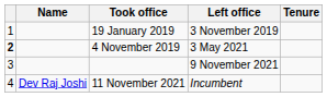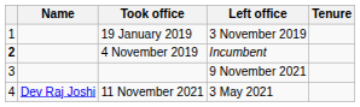 <table class="wikitable sortable">
 <tr>
 <th></th>
 <th>Name</th>
 <th>Took office</th>
 <th>Left office</th>
 <th>Tenure</th>
 </tr>
 <tr>
 <td>1</td>
 <td></td>
 <td>19 January 2019</td>
 <td>3 November 2019</td>
 <td></td>
 </tr>
 <tr>
 <td><strong>2</strong></td>
 <td></td>
 <td>4 November 2019</td>
-<td>3 May 2021</td>
+<td><em>Incumbent</em></td>
 <td></td>
 </tr>
 <tr>
 <td>3</td>
 <td></td>
 <td></td>
 <td>9 November 2021</td>
 <td></td>
 </tr>
 <tr>
 <td>4</td>
 <td><a href='#'>Dev Raj Joshi</a></td>
 <td>11 November 2021</td>
-<td><em>Incumbent</em></td>
+<td>3 May 2021</td>
 <td></td>
 </tr>
 </table>
